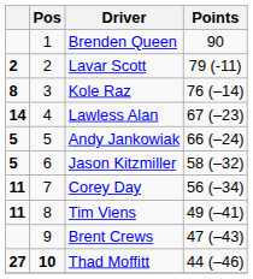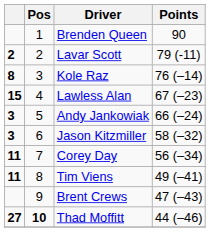 <table class="wikitable" style="font-size: 95%;">
 <tr>
 <th></th>
 <th>Pos</th>
 <th>Driver</th>
 <th>Points</th>
 </tr>
 <tr>
 <td align="left"></td>
 <td style="text-align:center;">1</td>
 <td><a href='#'>Brenden Queen</a></td>
 <td style="text-align:center;">90</td>
 </tr>
 <tr>
 <td align="left"> <strong>2</strong></td>
 <td style="text-align:center;">2</td>
 <td><a href='#'>Lavar Scott</a></td>
 <td style="text-align:center;">79 (-11)</td>
 </tr>
 <tr>
 <td align="left"> <strong>8</strong></td>
 <td style="text-align:center;">3</td>
 <td><a href='#'>Kole Raz</a></td>
 <td style="text-align:center;">76 (–14)</td>
 </tr>
 <tr>
-<td align="left"> <strong>14</strong></td>
+<td align="left"> <strong>15</strong></td>
 <td style="text-align:center;">4</td>
 <td><a href='#'>Lawless Alan</a></td>
 <td style="text-align:center;">67 (–23)</td>
 </tr>
 <tr>
-<td align="left"> <strong>5</strong></td>
+<td align="left"> <strong>3</strong></td>
 <td style="text-align:center;">5</td>
 <td><a href='#'>Andy Jankowiak</a></td>
 <td style="text-align:center;">66 (–24)</td>
 </tr>
 <tr>
-<td align="left"> <strong>5</strong></td>
+<td align="left"> <strong>3</strong></td>
 <td style="text-align:center;">6</td>
 <td><a href='#'>Jason Kitzmiller</a></td>
 <td style="text-align:center;">58 (–32)</td>
 </tr>
 <tr>
 <td align="left"> <strong>11</strong></td>
 <td style="text-align:center;">7</td>
 <td><a href='#'>Corey Day</a></td>
 <td style="text-align:center;">56 (–34)</td>
 </tr>
 <tr>
 <td align="left"> <strong>11</strong></td>
 <td style="text-align:center;">8</td>
 <td><a href='#'>Tim Viens</a></td>
 <td style="text-align:center;">49 (–41)</td>
 </tr>
 <tr>
 <td align="left"></td>
 <td style="text-align:center;">9</td>
 <td><a href='#'>Brent Crews</a></td>
 <td style="text-align:center;">47 (–43)</td>
 </tr>
 <tr>
 <td align="left"> <strong>27</strong></td>
 <td style="text-align:center;"><strong>10</strong></td>
 <td><a href='#'>Thad Moffitt</a></td>
 <td style="text-align:center;">44 (–46)</td>
 </tr>
 <tr class="sortbottom">
 </tr>
 </table>
